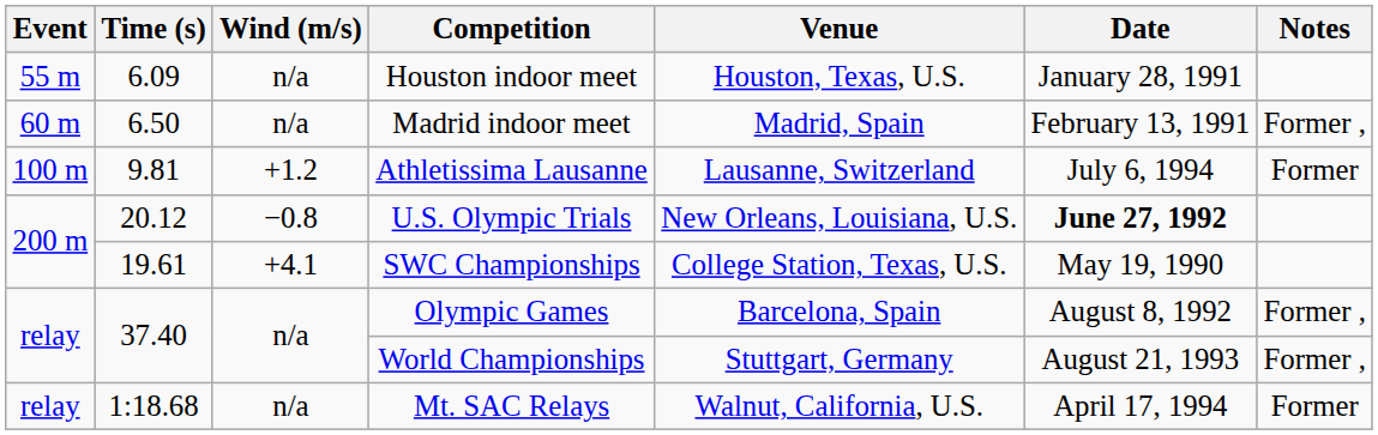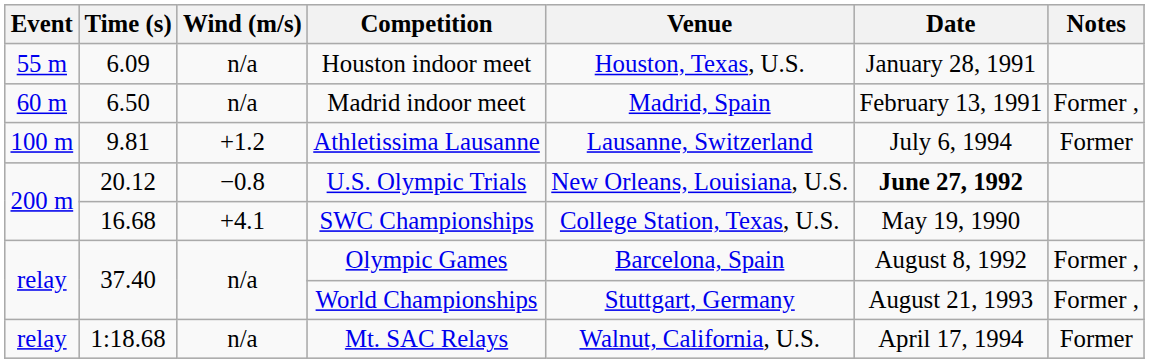 <table class=wikitable style=text-align:center>
 <tr>
 <th>Event</th>
 <th>Time (s)</th>
 <th>Wind (m/s)</th>
 <th>Competition</th>
 <th>Venue</th>
 <th>Date</th>
 <th>Notes</th>
 </tr>
 <tr>
 <td><a href='#'>55&nbsp;m</a></td>
 <td>6.09</td>
 <td>n/a</td>
 <td>Houston indoor meet</td>
 <td><a href='#'>Houston, Texas</a>, U.S.</td>
 <td>January 28, 1991</td>
 <td></td>
 </tr>
 <tr>
 <td><a href='#'>60&nbsp;m</a></td>
 <td>6.50</td>
 <td>n/a</td>
 <td>Madrid indoor meet</td>
 <td><a href='#'>Madrid, Spain</a></td>
 <td>February 13, 1991</td>
 <td>Former ,  </td>
 </tr>
 <tr>
 <td><a href='#'>100&nbsp;m</a></td>
 <td>9.81</td>
 <td>+1.2</td>
 <td><a href='#'>Athletissima Lausanne</a></td>
 <td><a href='#'>Lausanne, Switzerland</a></td>
 <td>July 6, 1994</td>
 <td>Former  </td>
 </tr>
 <tr>
 <td rowspan=2><a href='#'>200&nbsp;m</a></td>
 <td>20.12</td>
 <td>−0.8</td>
 <td><a href='#'>U.S. Olympic Trials</a></td>
 <td><a href='#'>New Orleans, Louisiana</a>, U.S.</td>
 <td><strong>June 27, 1992</strong></td>
 <td></td>
 </tr>
 <tr>
-<td>19.61</td>
+<td>16.68</td>
 <td>+4.1</td>
 <td><a href='#'>SWC Championships</a></td>
 <td><a href='#'>College Station, Texas</a>, U.S.</td>
 <td>May 19, 1990</td>
 <td> </td>
 </tr>
 <tr>
 <td rowspan=2><a href='#'> relay</a></td>
 <td rowspan=2>37.40</td>
 <td rowspan=2>n/a</td>
 <td><a href='#'>Olympic Games</a></td>
 <td><a href='#'>Barcelona, Spain</a></td>
 <td>August 8, 1992</td>
 <td>Former ,  </td>
 </tr>
 <tr>
 <td><a href='#'>World Championships</a></td>
 <td><a href='#'>Stuttgart, Germany</a></td>
 <td>August 21, 1993</td>
 <td>Former ,  </td>
 </tr>
 <tr>
 <td><a href='#'> relay</a></td>
 <td>1:18.68</td>
 <td>n/a</td>
 <td><a href='#'>Mt. SAC Relays</a></td>
 <td><a href='#'>Walnut, California</a>, U.S.</td>
 <td>April 17, 1994</td>
 <td>Former  </td>
 </tr>
 </table>
